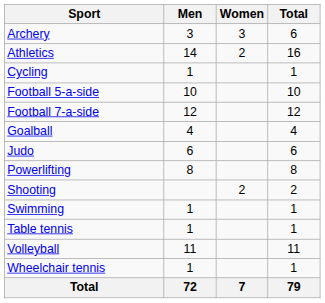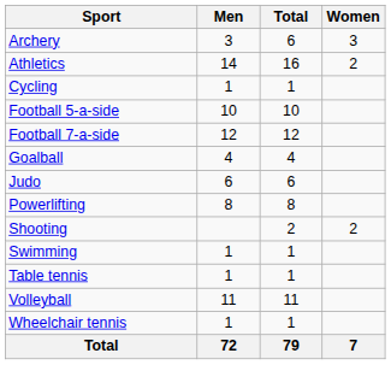 <table class="wikitable" style="text-align:center;">
 <tr>
 <th width=200>Sport</th>
 <th width=60>Men</th>
+<th width=60>Total</th>
 <th width=60>Women</th>
-<th width=60>Total</th>
 </tr>
 <tr>
 <td align=left><a href='#'>Archery</a></td>
 <td>3</td>
+<td>6</td>
 <td>3</td>
-<td>6</td>
 </tr>
 <tr>
 <td align=left><a href='#'>Athletics</a></td>
 <td>14</td>
+<td>16</td>
 <td>2</td>
-<td>16</td>
 </tr>
 <tr>
 <td align=left><a href='#'>Cycling</a></td>
 <td>1</td>
+<td>1</td>
 <td></td>
-<td>1</td>
 </tr>
 <tr>
 <td align=left><a href='#'>Football 5-a-side</a></td>
 <td>10</td>
+<td>10</td>
 <td></td>
-<td>10</td>
 </tr>
 <tr>
 <td align=left><a href='#'>Football 7-a-side</a></td>
 <td>12</td>
+<td>12</td>
 <td></td>
-<td>12</td>
 </tr>
 <tr>
 <td align=left><a href='#'>Goalball</a></td>
 <td>4</td>
+<td>4</td>
 <td></td>
-<td>4</td>
 </tr>
 <tr>
 <td align=left><a href='#'>Judo</a></td>
 <td>6</td>
+<td>6</td>
 <td></td>
-<td>6</td>
 </tr>
 <tr>
 <td align=left><a href='#'>Powerlifting</a></td>
 <td>8</td>
+<td>8</td>
 <td></td>
-<td>8</td>
 </tr>
 <tr>
 <td align=left><a href='#'>Shooting</a></td>
 <td></td>
 <td>2</td>
 <td>2</td>
 </tr>
 <tr>
 <td align=left><a href='#'>Swimming</a></td>
 <td>1</td>
+<td>1</td>
 <td></td>
-<td>1</td>
 </tr>
 <tr>
 <td align=left><a href='#'>Table tennis</a></td>
 <td>1</td>
+<td>1</td>
 <td></td>
-<td>1</td>
 </tr>
 <tr>
 <td align=left><a href='#'>Volleyball</a></td>
 <td>11</td>
+<td>11</td>
 <td></td>
-<td>11</td>
 </tr>
 <tr>
 <td align=left><a href='#'>Wheelchair tennis</a></td>
 <td>1</td>
+<td>1</td>
 <td></td>
-<td>1</td>
 </tr>
 <tr>
 <th>Total</th>
 <th>72</th>
+<th>79</th>
 <th>7</th>
-<th>79</th>
 </tr>
 </table>
